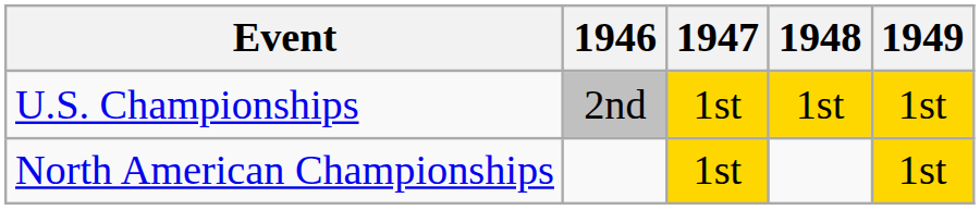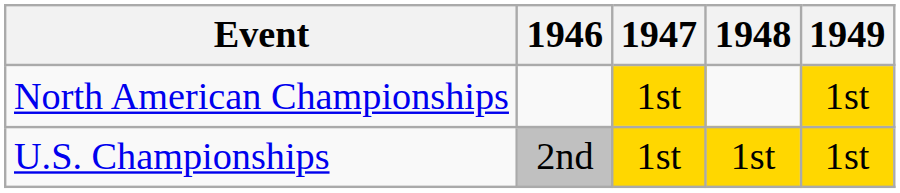 <table class="wikitable">
 <tr>
 <th>Event</th>
 <th>1946</th>
 <th>1947</th>
 <th>1948</th>
 <th>1949</th>
 </tr>
 <tr>
+<td><a href='#'>North American Championships</a></td>
+<td></td>
+<td align="center" bgcolor="gold">1st</td>
+<td></td>
+<td align="center" bgcolor="gold">1st</td>
+</tr>
+<tr>
 <td><a href='#'>U.S. Championships</a></td>
 <td align="center" bgcolor="silver">2nd</td>
 <td align="center" bgcolor="gold">1st</td>
 <td align="center" bgcolor="gold">1st</td>
 <td align="center" bgcolor="gold">1st</td>
 </tr>
-<tr>
-<td><a href='#'>North American Championships</a></td>
-<td></td>
-<td align="center" bgcolor="gold">1st</td>
-<td></td>
-<td align="center" bgcolor="gold">1st</td>
-</tr>
 </table>
